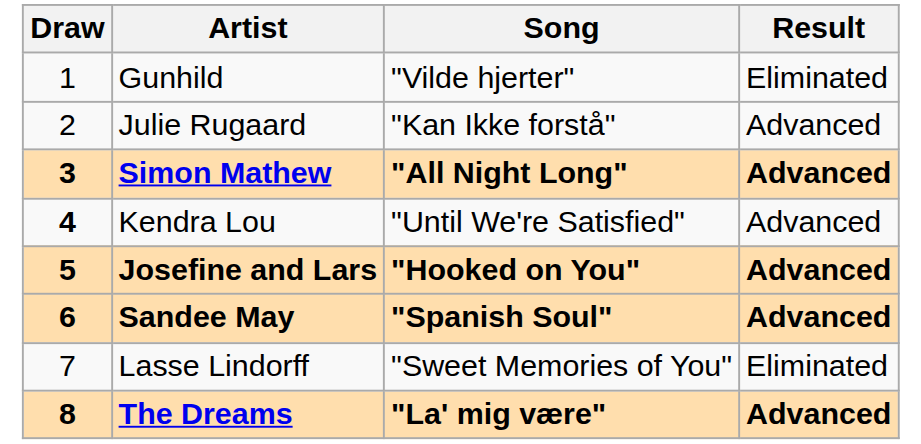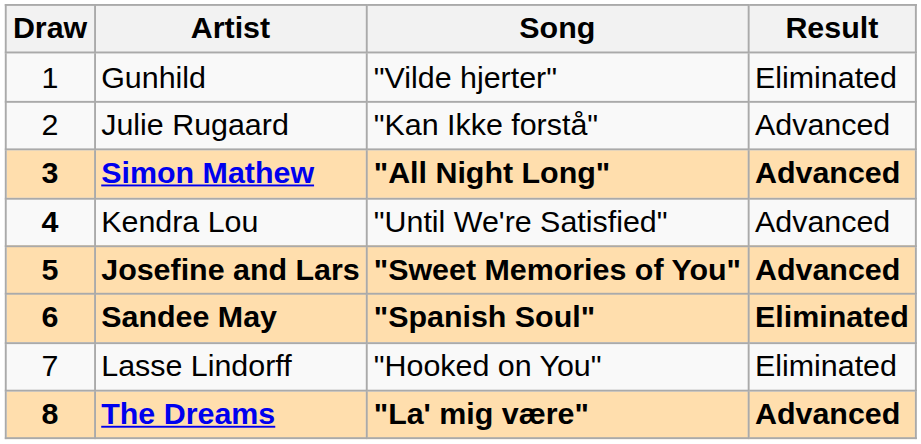 <table class="sortable wikitable" style="margin: 1em auto 1em auto; text-align:center">
 <tr>
 <th>Draw</th>
 <th>Artist</th>
 <th>Song</th>
 <th>Result</th>
 </tr>
 <tr>
 <td>1</td>
 <td align="left">Gunhild</td>
 <td align="left">"Vilde hjerter"</td>
 <td align="left">Eliminated</td>
 </tr>
 <tr>
 <td>2</td>
 <td align="left">Julie Rugaard</td>
 <td align="left">"Kan Ikke forstå"</td>
 <td align="left">Advanced</td>
 </tr>
 <tr style="font-weight:bold; background:navajowhite">
 <td>3</td>
 <td align="left"><a href='#'>Simon Mathew</a></td>
 <td align="left">"All Night Long"</td>
 <td align="left">Advanced</td>
 </tr>
 <tr>
 <td><strong>4</strong></td>
 <td align="left">Kendra Lou</td>
 <td align="left">"Until We're Satisfied"</td>
 <td align="left">Advanced</td>
 </tr>
 <tr style="font-weight:bold; background:navajowhite">
 <td>5</td>
 <td align="left">Josefine and Lars</td>
-<td align="left">"Hooked on You"</td>
+<td align="left">"Sweet Memories of You"</td>
 <td align="left">Advanced</td>
 </tr>
 <tr style="font-weight:bold; background:navajowhite">
 <td>6</td>
 <td align="left">Sandee May</td>
 <td align="left">"Spanish Soul"</td>
-<td align="left">Advanced</td>
+<td align="left">Eliminated</td>
 </tr>
 <tr>
 <td>7</td>
 <td align="left">Lasse Lindorff</td>
-<td align="left">"Sweet Memories of You"</td>
+<td align="left">"Hooked on You"</td>
 <td align="left">Eliminated</td>
 </tr>
 <tr style="font-weight:bold; background:navajowhite">
 <td>8</td>
 <td align="left" data-sort-value="Dreams, The"><a href='#'>The Dreams</a></td>
 <td align="left">"La' mig være"</td>
 <td align="left">Advanced</td>
 </tr>
 </table>
